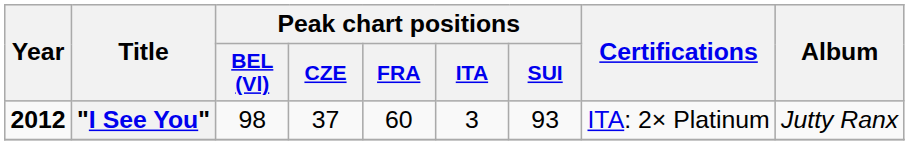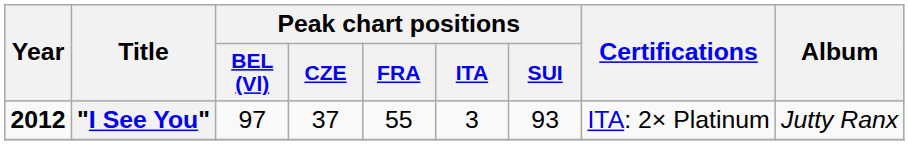 <table class="wikitable plainrowheaders" style="text-align:center;">
 <tr>
 <th scope="col" rowspan="2">Year</th>
 <th scope="col" rowspan="2">Title</th>
 <th scope="col" colspan="5">Peak chart positions</th>
 <th scope="col" rowspan="2"><a href='#'>Certifications</a></th>
 <th scope="col" rowspan="2">Album</th>
 </tr>
 <tr>
 <th scope="col" style="width:3em;font-size:85%;"><a href='#'>BEL<br>(Vl)</a><br></th>
 <th scope="col" style="width:3em;font-size:85%;"><a href='#'>CZE</a><br></th>
 <th scope="col" style="width:3em;font-size:85%;"><a href='#'>FRA</a><br></th>
 <th scope="col" style="width:3em;font-size:85%;"><a href='#'>ITA</a><br></th>
 <th scope="col" style="width:3em;font-size:85%;"><a href='#'>SUI</a><br></th>
 </tr>
 <tr>
 <td><strong>2012</strong></td>
 <th scope="row">"<a href='#'>I See You</a>"</th>
-<td>98</td>
+<td>97</td>
 <td>37</td>
-<td>60</td>
+<td>55</td>
 <td>3</td>
 <td>93</td>
 <td style="text-align:left;"><a href='#'>ITA</a>: 2× Platinum</td>
 <td rowspan="1"><em>Jutty Ranx</em></td>
 </tr>
 <tr>
 </tr>
 </table>
